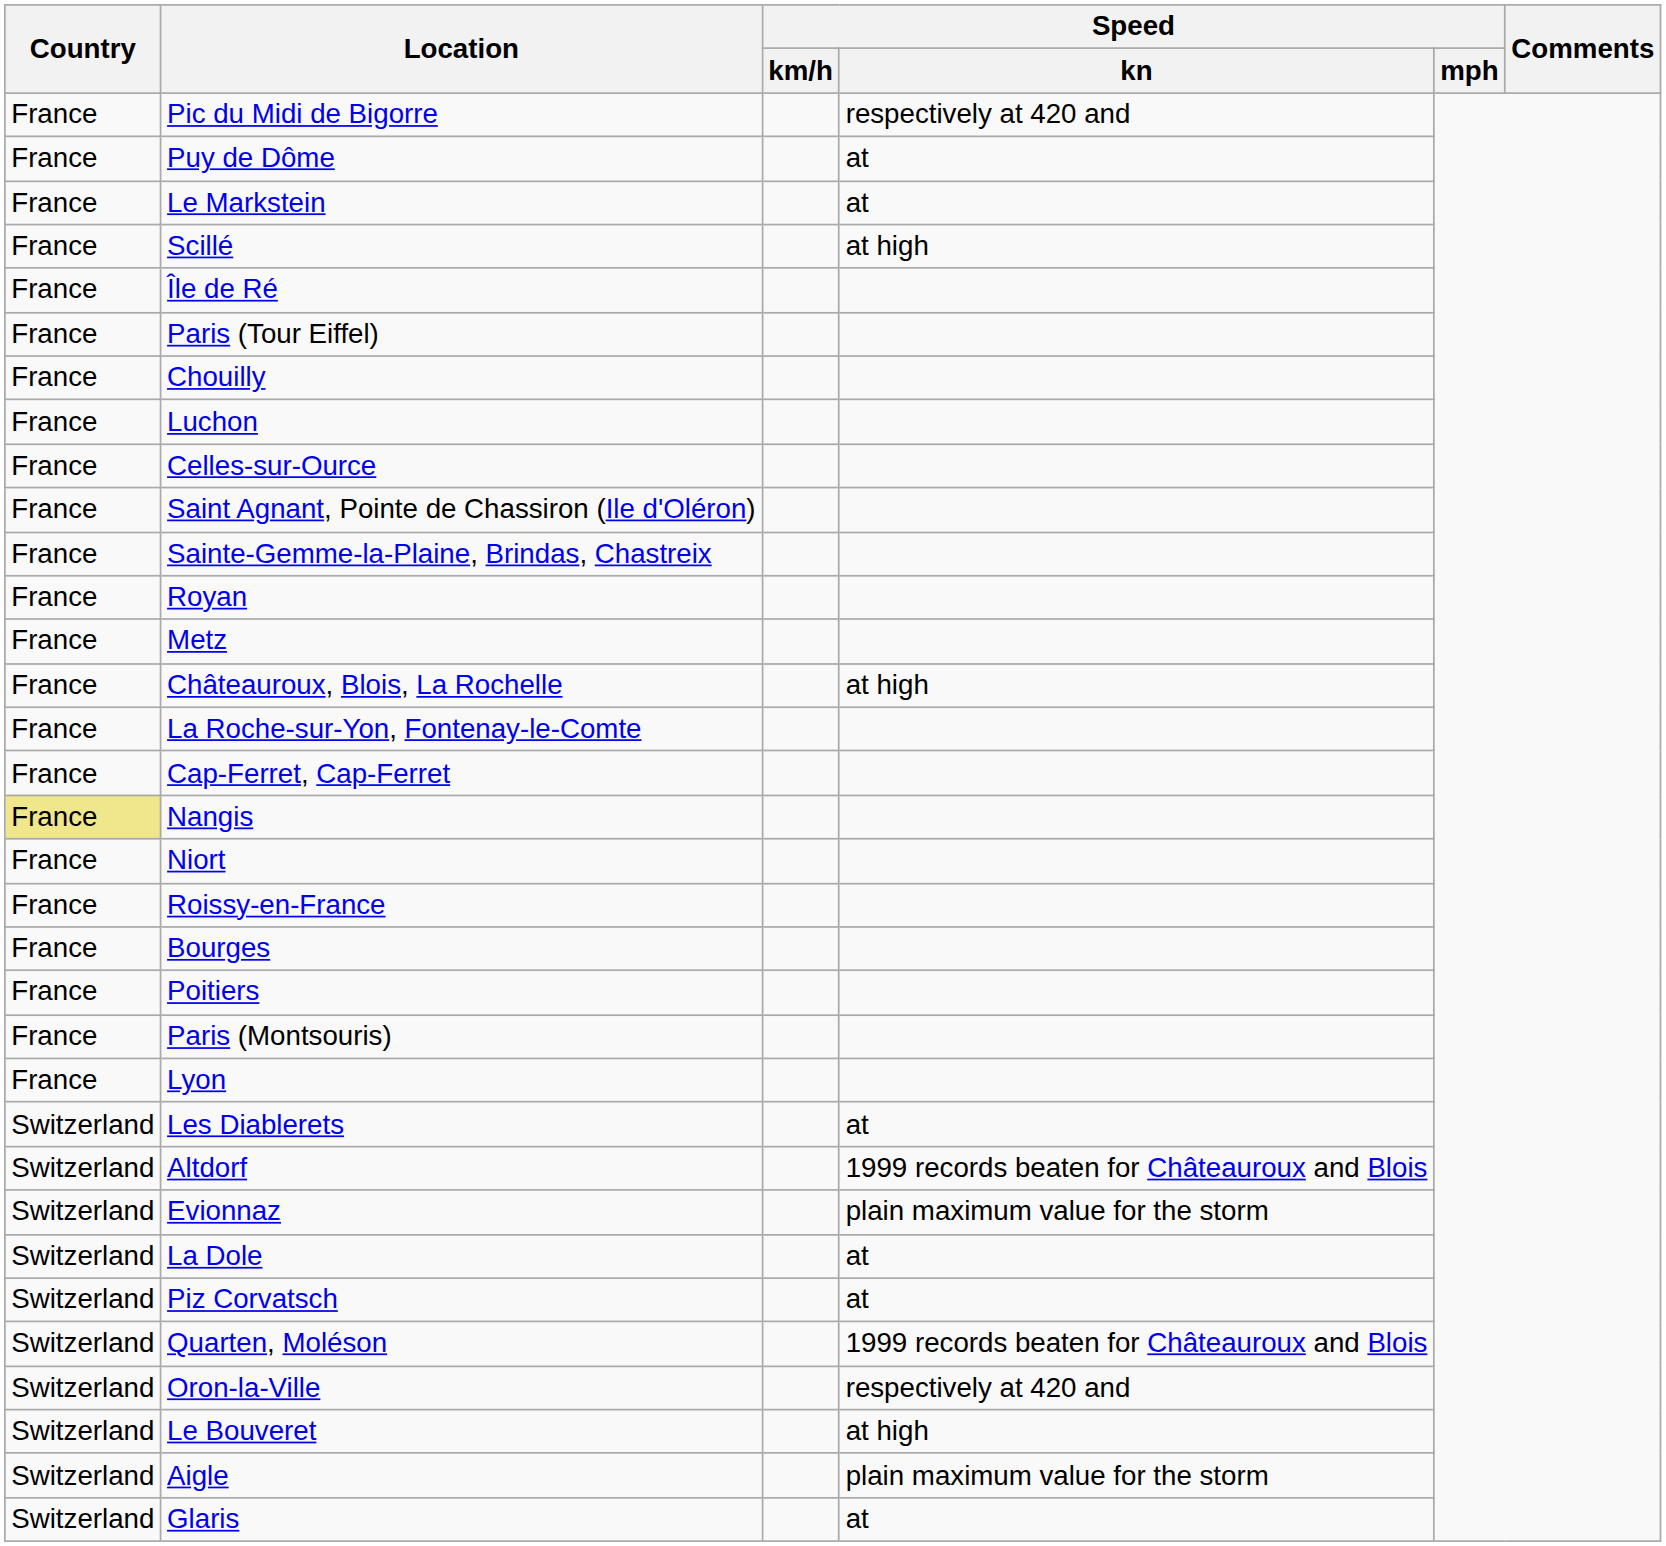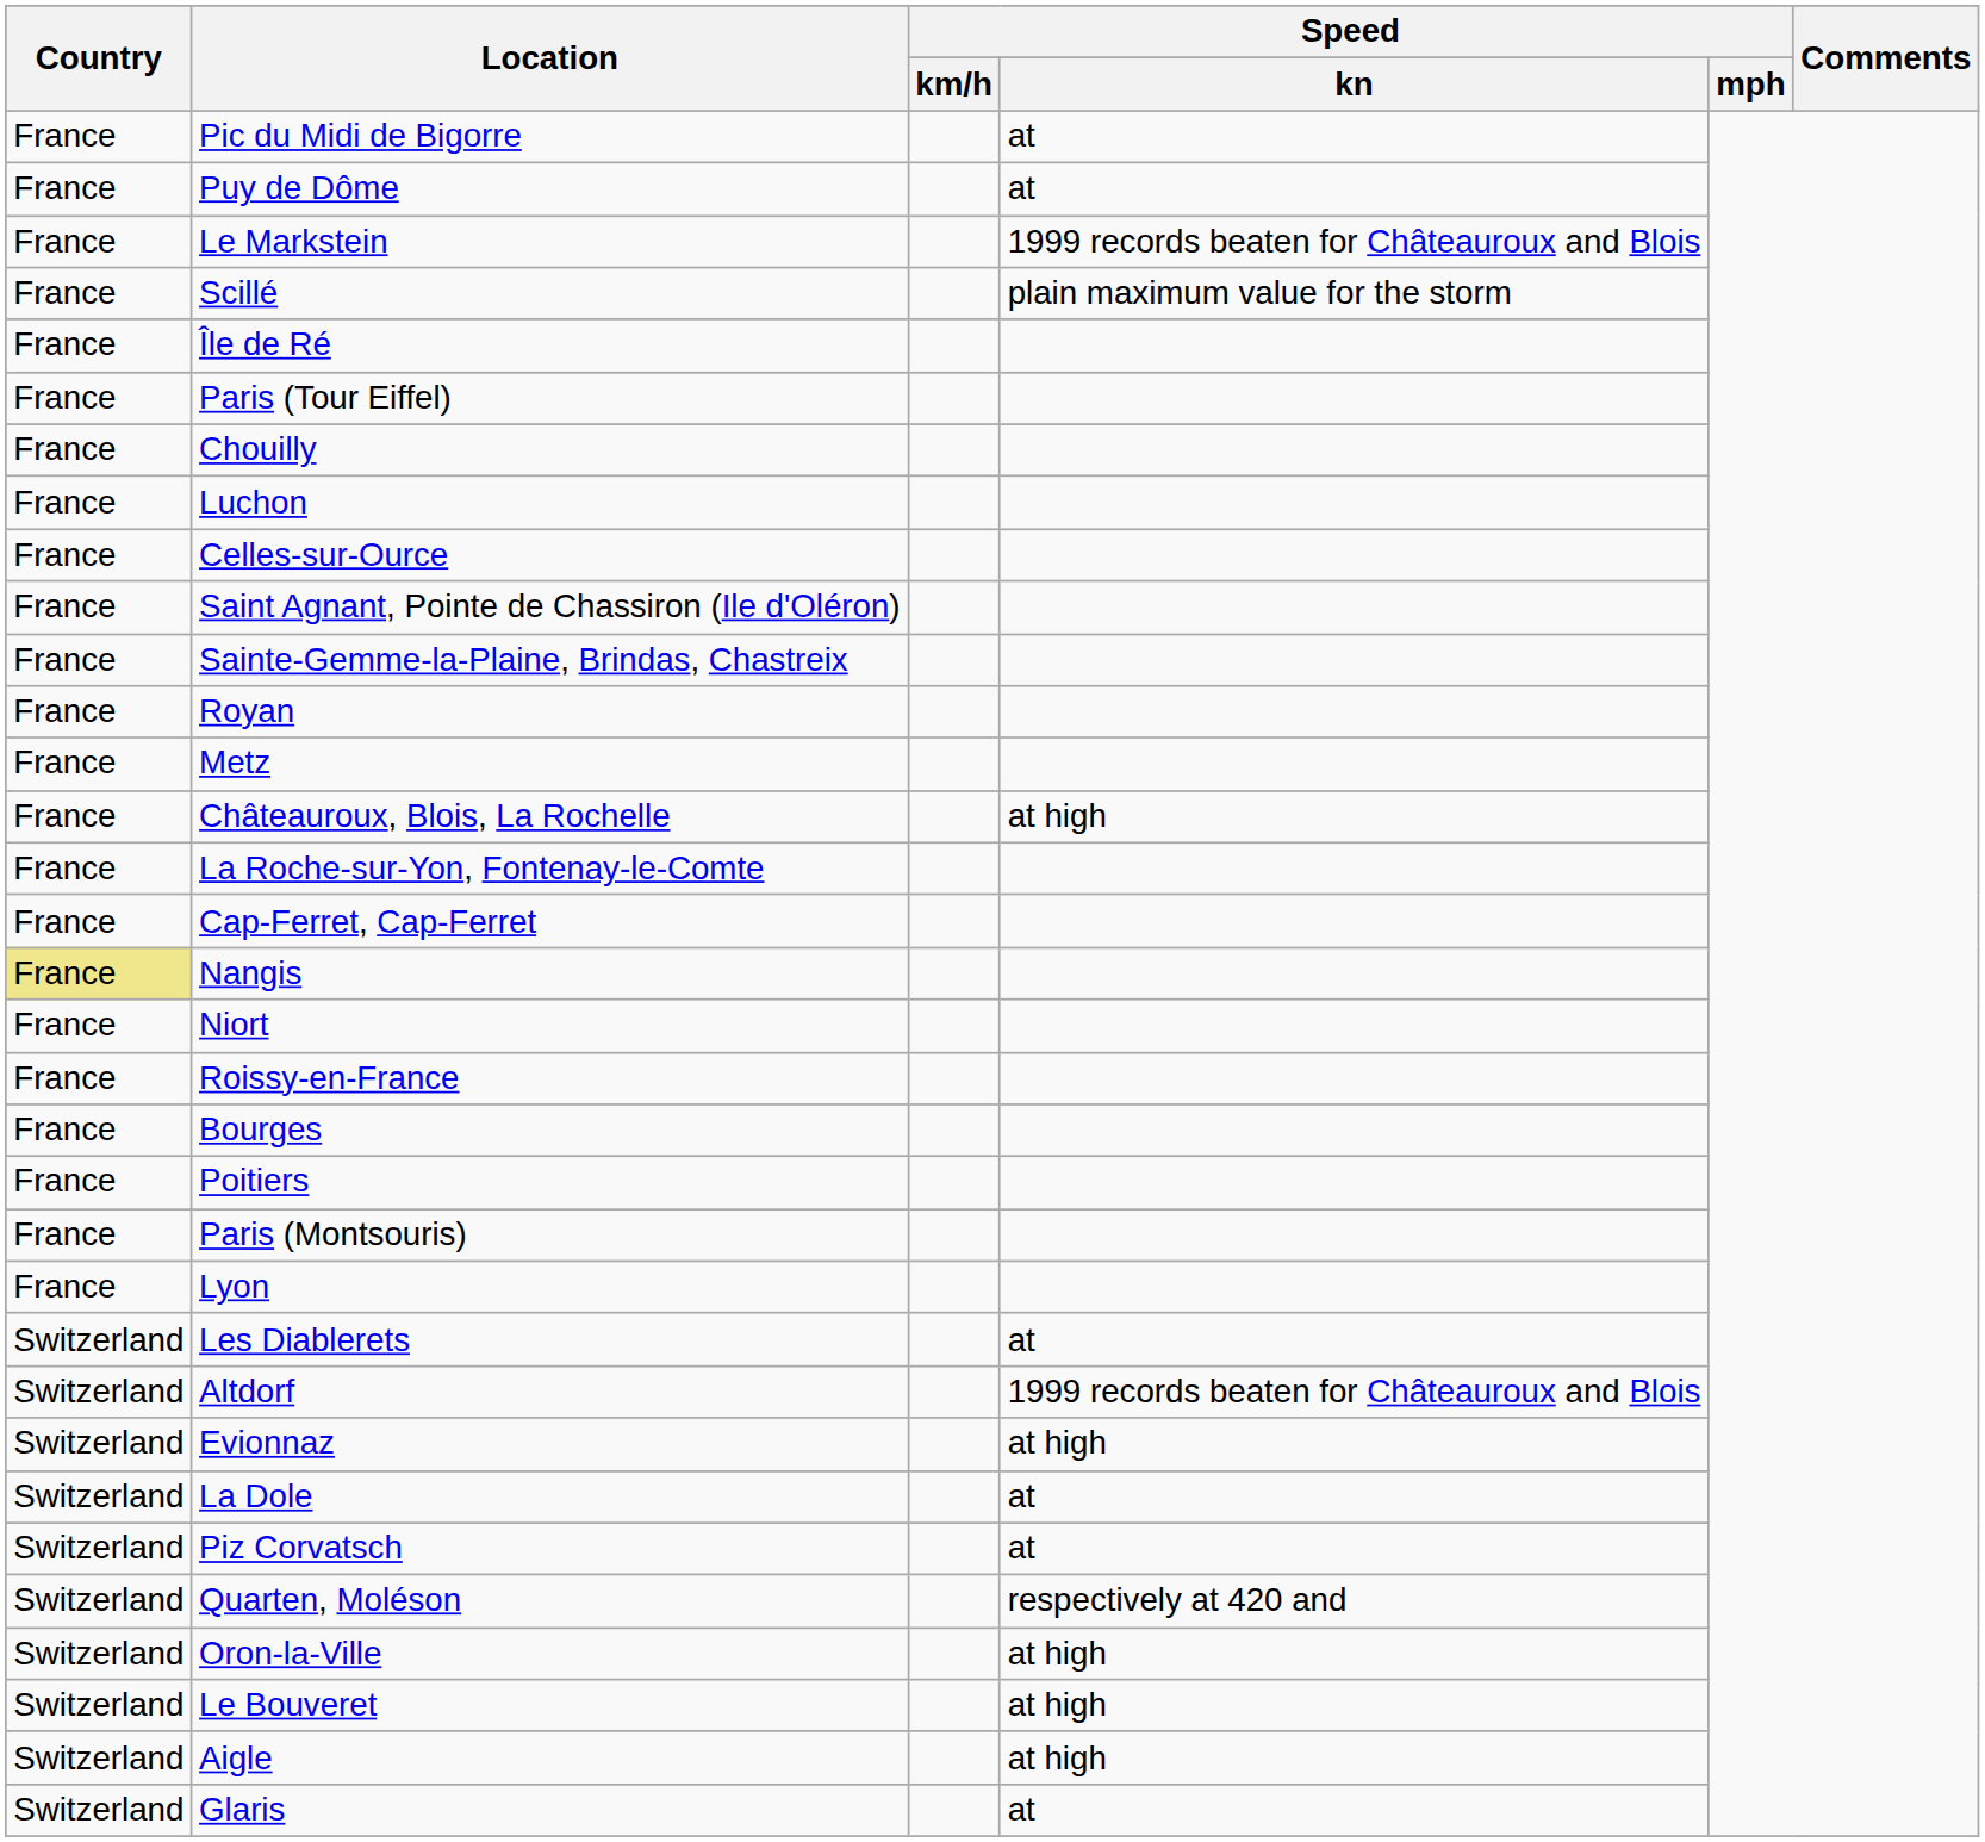 <table class="wikitable sortable">
 <tr>
 <th rowspan=2>Country</th>
 <th rowspan=2>Location</th>
 <th colspan=3>Speed</th>
 <th rowspan=2>Comments</th>
 </tr>
 <tr>
 <th>km/h</th>
 <th>kn</th>
 <th>mph</th>
 </tr>
 <tr>
 <td>France</td>
 <td><a href='#'>Pic du Midi de Bigorre</a></td>
 <td></td>
-<td>respectively at 420 and </td>
+<td>at </td>
 </tr>
 <tr>
 <td>France</td>
 <td><a href='#'>Puy de Dôme</a></td>
 <td></td>
 <td>at </td>
 </tr>
 <tr>
 <td>France</td>
 <td><a href='#'>Le Markstein</a></td>
 <td></td>
-<td>at </td>
+<td>1999 records beaten for <a href='#'>Châteauroux</a> and <a href='#'>Blois</a></td>
 </tr>
 <tr>
 <td>France</td>
 <td><a href='#'>Scillé</a></td>
 <td></td>
-<td>at  high</td>
+<td>plain maximum value for the storm</td>
 </tr>
 <tr>
 <td>France</td>
 <td><a href='#'>Île de Ré</a></td>
 <td></td>
 <td></td>
 </tr>
 <tr>
 <td>France</td>
 <td><a href='#'>Paris</a> (Tour Eiffel)</td>
 <td></td>
 <td></td>
 </tr>
 <tr>
 <td>France</td>
 <td><a href='#'>Chouilly</a></td>
 <td></td>
 <td></td>
 </tr>
 <tr>
 <td>France</td>
 <td><a href='#'>Luchon</a></td>
 <td></td>
 <td></td>
 </tr>
 <tr>
 <td>France</td>
 <td><a href='#'>Celles-sur-Ource</a></td>
 <td></td>
 <td></td>
 </tr>
 <tr>
 <td>France</td>
 <td><a href='#'>Saint Agnant</a>, Pointe de Chassiron (<a href='#'>Ile d'Oléron</a>)</td>
 <td></td>
 <td></td>
 </tr>
 <tr>
 <td>France</td>
 <td><a href='#'>Sainte-Gemme-la-Plaine</a>, <a href='#'>Brindas</a>, <a href='#'>Chastreix</a></td>
 <td></td>
 <td></td>
 </tr>
 <tr>
 <td>France</td>
 <td><a href='#'>Royan</a></td>
 <td></td>
 <td></td>
 </tr>
 <tr>
 <td>France</td>
 <td><a href='#'>Metz</a></td>
 <td></td>
 <td></td>
 </tr>
 <tr>
 <td>France</td>
 <td><a href='#'>Châteauroux</a>, <a href='#'>Blois</a>, <a href='#'>La Rochelle</a></td>
 <td></td>
 <td>at  high</td>
 </tr>
 <tr>
 <td>France</td>
 <td><a href='#'>La Roche-sur-Yon</a>, <a href='#'>Fontenay-le-Comte</a></td>
 <td></td>
 <td></td>
 </tr>
 <tr>
 <td>France</td>
 <td><a href='#'>Cap-Ferret</a>, <a href='#'>Cap-Ferret</a></td>
 <td></td>
 <td></td>
 </tr>
 <tr>
 <td style="background: khaki;">France</td>
 <td><a href='#'>Nangis</a></td>
 <td></td>
 <td></td>
 </tr>
 <tr>
 <td>France</td>
 <td><a href='#'>Niort</a></td>
 <td></td>
 <td></td>
 </tr>
 <tr>
 <td>France</td>
 <td><a href='#'>Roissy-en-France</a></td>
 <td></td>
 <td></td>
 </tr>
 <tr>
 <td>France</td>
 <td><a href='#'>Bourges</a></td>
 <td></td>
 <td></td>
 </tr>
 <tr>
 <td>France</td>
 <td><a href='#'>Poitiers</a></td>
 <td></td>
 <td></td>
 </tr>
 <tr>
 <td>France</td>
 <td><a href='#'>Paris</a> (Montsouris)</td>
 <td></td>
 <td></td>
 </tr>
 <tr>
 <td>France</td>
 <td><a href='#'>Lyon</a></td>
 <td></td>
 <td></td>
 </tr>
 <tr>
 <td>Switzerland</td>
 <td><a href='#'>Les Diablerets</a></td>
 <td></td>
 <td>at </td>
 </tr>
 <tr>
 <td>Switzerland</td>
 <td><a href='#'>Altdorf</a></td>
 <td></td>
 <td>1999 records beaten for <a href='#'>Châteauroux</a> and <a href='#'>Blois</a></td>
 </tr>
 <tr>
 <td>Switzerland</td>
 <td><a href='#'>Evionnaz</a></td>
 <td></td>
-<td>plain maximum value for the storm</td>
+<td>at  high</td>
 </tr>
 <tr>
 <td>Switzerland</td>
 <td><a href='#'>La Dole</a></td>
 <td></td>
 <td>at </td>
 </tr>
 <tr>
 <td>Switzerland</td>
 <td><a href='#'>Piz Corvatsch</a></td>
 <td></td>
 <td>at </td>
 </tr>
 <tr>
 <td>Switzerland</td>
 <td><a href='#'>Quarten</a>, <a href='#'>Moléson</a></td>
 <td></td>
-<td>1999 records beaten for <a href='#'>Châteauroux</a> and <a href='#'>Blois</a></td>
+<td>respectively at 420 and </td>
 </tr>
 <tr>
 <td>Switzerland</td>
 <td><a href='#'>Oron-la-Ville</a></td>
 <td></td>
-<td>respectively at 420 and </td>
+<td>at  high</td>
 </tr>
 <tr>
 <td>Switzerland</td>
 <td><a href='#'>Le Bouveret</a></td>
 <td></td>
 <td>at  high</td>
 </tr>
 <tr>
 <td>Switzerland</td>
 <td><a href='#'>Aigle</a></td>
 <td></td>
-<td>plain maximum value for the storm</td>
+<td>at  high</td>
 </tr>
 <tr>
 <td>Switzerland</td>
 <td><a href='#'>Glaris</a></td>
 <td></td>
 <td>at </td>
 </tr>
 </table>
